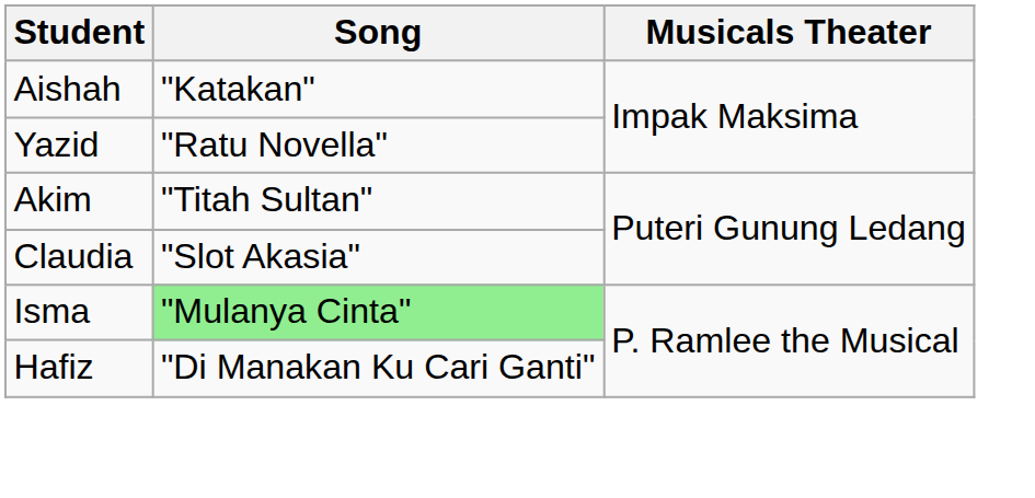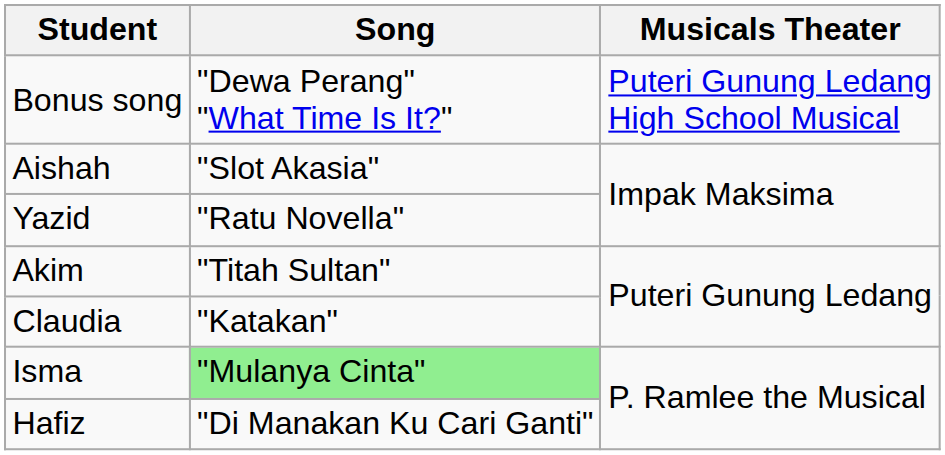 <table class="wikitable">
 <tr>
 <th>Student</th>
 <th>Song</th>
 <th>Musicals Theater</th>
 </tr>
 <tr>
+<td>Bonus song</td>
+<td>"Dewa Perang" <br> "<a href='#'>What Time Is It?</a>"</td>
+<td><a href='#'>Puteri Gunung Ledang</a> <br> <a href='#'>High School Musical</a></td>
+</tr>
+<tr>
 <td>Aishah</td>
-<td>"Katakan"</td>
+<td>"Slot Akasia"</td>
 <td rowspan="2">Impak Maksima</td>
 </tr>
 <tr>
 <td>Yazid</td>
 <td>"Ratu Novella"</td>
 </tr>
 <tr>
 <td>Akim</td>
 <td>"Titah Sultan"</td>
 <td rowspan="2">Puteri Gunung Ledang</td>
 </tr>
 <tr>
 <td>Claudia</td>
-<td>"Slot Akasia"</td>
+<td>"Katakan"</td>
 </tr>
 <tr>
 <td>Isma</td>
 <td style="background: lightgreen;">"Mulanya Cinta"</td>
 <td rowspan="2">P. Ramlee the Musical</td>
 </tr>
 <tr>
 <td>Hafiz</td>
 <td>"Di Manakan Ku Cari Ganti"</td>
 </tr>
 </table>
